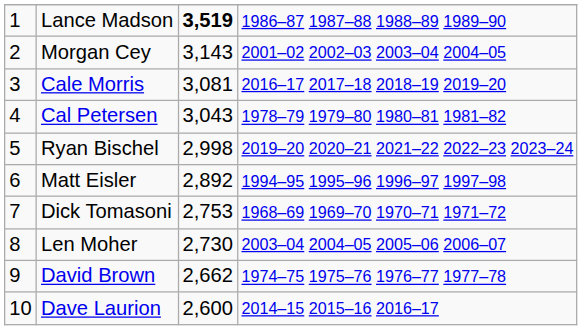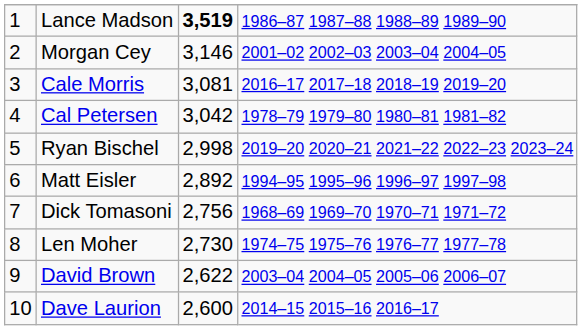 <table class="wikitable">
 <tr>
 </tr>
 <tr>
 <td>1</td>
 <td>Lance Madson</td>
 <td><strong>3,519</strong></td>
 <td style="font-size:80%;"><a href='#'>1986–87</a> <a href='#'>1987–88</a> <a href='#'>1988–89</a> <a href='#'>1989–90</a></td>
 </tr>
 <tr>
 <td>2</td>
 <td>Morgan Cey</td>
-<td>3,143</td>
+<td>3,146</td>
 <td style="font-size:80%;"><a href='#'>2001–02</a> <a href='#'>2002–03</a> <a href='#'>2003–04</a> <a href='#'>2004–05</a></td>
 </tr>
 <tr>
 <td>3</td>
 <td><a href='#'>Cale Morris</a></td>
 <td>3,081</td>
 <td style="font-size:80%;"><a href='#'>2016–17</a> <a href='#'>2017–18</a> <a href='#'>2018–19</a> <a href='#'>2019–20</a></td>
 </tr>
 <tr>
 <td>4</td>
 <td><a href='#'>Cal Petersen</a></td>
-<td>3,043</td>
+<td>3,042</td>
 <td style="font-size:80%;"><a href='#'>1978–79</a> <a href='#'>1979–80</a> <a href='#'>1980–81</a> <a href='#'>1981–82</a></td>
 </tr>
 <tr>
 <td>5</td>
 <td>Ryan Bischel</td>
 <td>2,998</td>
 <td style="font-size:80%;"><a href='#'>2019–20</a> <a href='#'>2020–21</a> <a href='#'>2021–22</a> <a href='#'>2022–23</a> <a href='#'>2023–24</a></td>
 </tr>
 <tr>
 <td>6</td>
 <td>Matt Eisler</td>
 <td>2,892</td>
 <td style="font-size:80%;"><a href='#'>1994–95</a> <a href='#'>1995–96</a> <a href='#'>1996–97</a> <a href='#'>1997–98</a></td>
 </tr>
 <tr>
 <td>7</td>
 <td>Dick Tomasoni</td>
-<td>2,753</td>
+<td>2,756</td>
 <td style="font-size:80%;"><a href='#'>1968–69</a> <a href='#'>1969–70</a> <a href='#'>1970–71</a> <a href='#'>1971–72</a></td>
 </tr>
 <tr>
 <td>8</td>
 <td>Len Moher</td>
 <td>2,730</td>
-<td style="font-size:80%;"><a href='#'>2003–04</a> <a href='#'>2004–05</a> <a href='#'>2005–06</a> <a href='#'>2006–07</a></td>
+<td style="font-size:80%;"><a href='#'>1974–75</a> <a href='#'>1975–76</a> <a href='#'>1976–77</a> <a href='#'>1977–78</a></td>
 </tr>
 <tr>
 <td>9</td>
 <td><a href='#'>David Brown</a></td>
-<td>2,662</td>
-<td style="font-size:80%;"><a href='#'>1974–75</a> <a href='#'>1975–76</a> <a href='#'>1976–77</a> <a href='#'>1977–78</a></td>
+<td>2,622</td>
+<td style="font-size:80%;"><a href='#'>2003–04</a> <a href='#'>2004–05</a> <a href='#'>2005–06</a> <a href='#'>2006–07</a></td>
 </tr>
 <tr>
 <td>10</td>
 <td><a href='#'>Dave Laurion</a></td>
 <td>2,600</td>
 <td style="font-size:80%;"><a href='#'>2014–15</a> <a href='#'>2015–16</a> <a href='#'>2016–17</a></td>
 </tr>
 </table>
